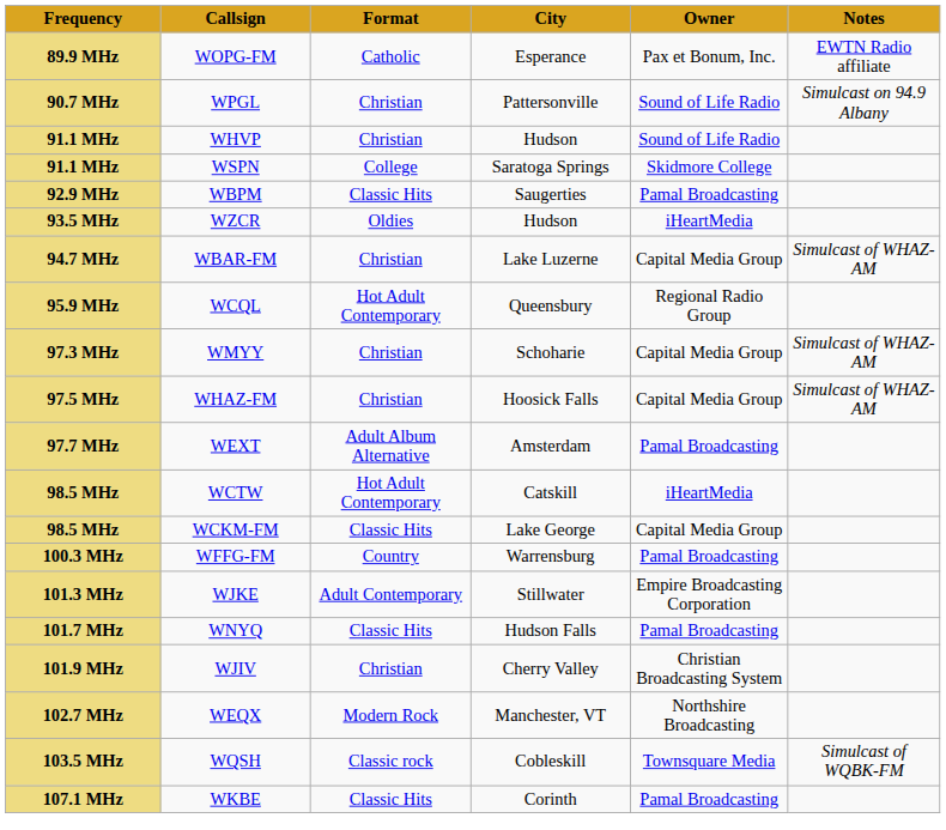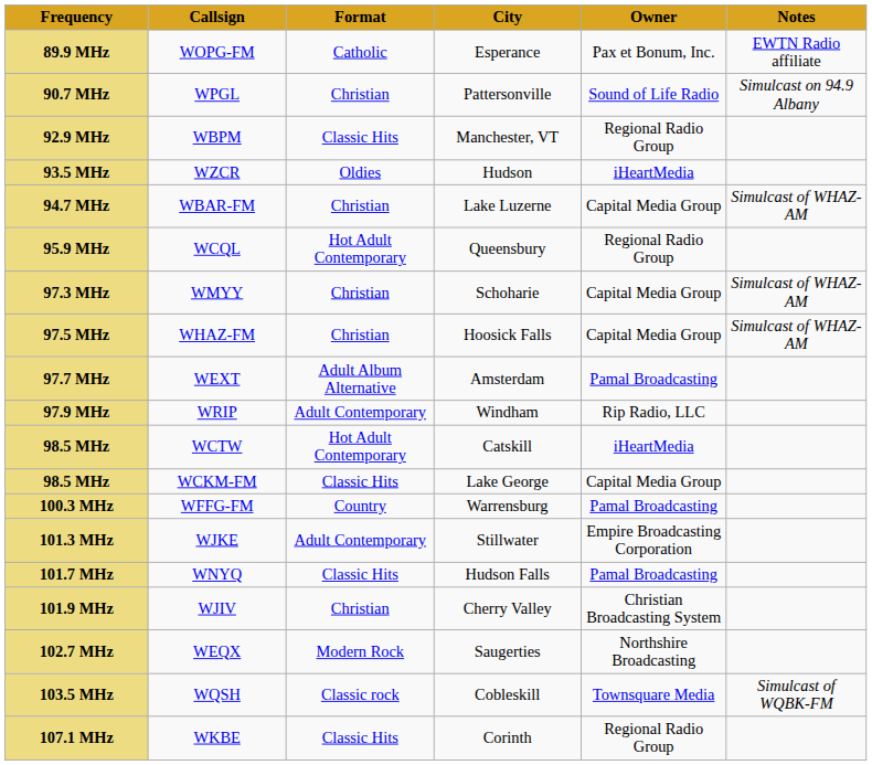 <table class="wikitable" style="text-align:center">
 <tr>
 <th style="width:10em; background-color:Goldenrod;">Frequency</th>
 <th style="width:10em; background-color:Goldenrod;">Callsign</th>
 <th style="width:10em; background-color:Goldenrod;">Format</th>
 <th style="width:10em; background-color:Goldenrod;">City</th>
 <th style="width:10em; background-color:Goldenrod;">Owner</th>
 <th style="width:10em; background-color:Goldenrod;">Notes</th>
 </tr>
 <tr>
 <th style="width:10em; background-color:#EEDC82;">89.9 MHz</th>
 <td><a href='#'>WOPG-FM</a></td>
 <td><a href='#'>Catholic</a></td>
 <td>Esperance</td>
 <td>Pax et Bonum, Inc.</td>
 <td><a href='#'>EWTN Radio</a> affiliate</td>
 </tr>
 <tr>
 <th style="width:10em; background-color:#EEDC82;">90.7 MHz</th>
 <td><a href='#'>WPGL</a></td>
 <td><a href='#'>Christian</a></td>
 <td>Pattersonville</td>
 <td><a href='#'>Sound of Life Radio</a></td>
 <td><em>Simulcast on 94.9 Albany</em></td>
 </tr>
 <tr>
-<th style="width:10em; background-color:#EEDC82;">91.1 MHz</th>
-<td><a href='#'>WHVP</a></td>
-<td><a href='#'>Christian</a></td>
-<td>Hudson</td>
-<td><a href='#'>Sound of Life Radio</a></td>
-<td> </td>
-</tr>
-<tr>
-<th style="width:10em; background-color:#EEDC82;">91.1 MHz</th>
-<td><a href='#'>WSPN</a></td>
-<td><a href='#'>College</a></td>
-<td>Saratoga Springs</td>
-<td><a href='#'>Skidmore College</a></td>
-<td> </td>
-</tr>
-<tr>
 <th style="width:10em; background-color:#EEDC82;">92.9 MHz</th>
 <td><a href='#'>WBPM</a></td>
 <td><a href='#'>Classic Hits</a></td>
-<td>Saugerties</td>
-<td><a href='#'>Pamal Broadcasting</a></td>
+<td>Manchester, VT</td>
+<td>Regional Radio Group</td>
 <td> </td>
 </tr>
 <tr>
 <th style="width:10em; background-color:#EEDC82;">93.5 MHz</th>
 <td><a href='#'>WZCR</a></td>
 <td><a href='#'>Oldies</a></td>
 <td>Hudson</td>
 <td><a href='#'>iHeartMedia</a></td>
 <td> </td>
 </tr>
 <tr>
 <th style="width:10em; background-color:#EEDC82;">94.7 MHz</th>
 <td><a href='#'>WBAR-FM</a></td>
 <td><a href='#'>Christian</a></td>
 <td>Lake Luzerne</td>
 <td>Capital Media Group</td>
 <td><em>Simulcast of WHAZ-AM</em></td>
 </tr>
 <tr>
 <th style="width:10em; background-color:#EEDC82;">95.9 MHz</th>
 <td><a href='#'>WCQL</a></td>
 <td><a href='#'>Hot Adult Contemporary</a></td>
 <td>Queensbury</td>
 <td>Regional Radio Group</td>
 <td> </td>
 </tr>
 <tr>
 <th style="width:10em; background-color:#EEDC82;">97.3 MHz</th>
 <td><a href='#'>WMYY</a></td>
 <td><a href='#'>Christian</a></td>
 <td>Schoharie</td>
 <td>Capital Media Group</td>
 <td><em>Simulcast of WHAZ-AM</em></td>
 </tr>
 <tr>
 <th style="width:10em; background-color:#EEDC82;">97.5 MHz</th>
 <td><a href='#'>WHAZ-FM</a></td>
 <td><a href='#'>Christian</a></td>
 <td>Hoosick Falls</td>
 <td>Capital Media Group</td>
 <td><em>Simulcast of WHAZ-AM</em></td>
 </tr>
 <tr>
 <th style="width:10em; background-color:#EEDC82;">97.7 MHz</th>
 <td><a href='#'>WEXT</a></td>
 <td><a href='#'>Adult Album Alternative</a></td>
 <td>Amsterdam</td>
 <td><a href='#'>Pamal Broadcasting</a></td>
+<td> </td>
+</tr>
+<tr>
+<th style="width:10em; background-color:#EEDC82;">97.9 MHz</th>
+<td><a href='#'>WRIP</a></td>
+<td><a href='#'>Adult Contemporary</a></td>
+<td>Windham</td>
+<td>Rip Radio, LLC</td>
 <td> </td>
 </tr>
 <tr>
 <th style="width:10em; background-color:#EEDC82;">98.5 MHz</th>
 <td><a href='#'>WCTW</a></td>
 <td><a href='#'>Hot Adult Contemporary</a></td>
 <td>Catskill</td>
 <td><a href='#'>iHeartMedia</a></td>
 <td> </td>
 </tr>
 <tr>
 <th style="width:10em; background-color:#EEDC82;">98.5 MHz</th>
 <td><a href='#'>WCKM-FM</a></td>
 <td><a href='#'>Classic Hits</a></td>
 <td>Lake George</td>
 <td>Capital Media Group</td>
 <td> </td>
 </tr>
 <tr>
 <th style="width:10em; background-color:#EEDC82;">100.3 MHz</th>
 <td><a href='#'>WFFG-FM</a></td>
 <td><a href='#'>Country</a></td>
 <td>Warrensburg</td>
 <td><a href='#'>Pamal Broadcasting</a></td>
 <td> </td>
 </tr>
 <tr>
 <th style="width:10em; background-color:#EEDC82;">101.3 MHz</th>
 <td><a href='#'>WJKE</a></td>
 <td><a href='#'>Adult Contemporary</a></td>
 <td>Stillwater</td>
 <td>Empire Broadcasting Corporation</td>
 <td> </td>
 </tr>
 <tr>
 <th style="width:10em; background-color:#EEDC82;">101.7 MHz</th>
 <td><a href='#'>WNYQ</a></td>
 <td><a href='#'>Classic Hits</a></td>
 <td>Hudson Falls</td>
 <td><a href='#'>Pamal Broadcasting</a></td>
 <td> </td>
 </tr>
 <tr>
 <th style="width:10em; background-color:#EEDC82;">101.9 MHz</th>
 <td><a href='#'>WJIV</a></td>
 <td><a href='#'>Christian</a></td>
 <td>Cherry Valley</td>
 <td>Christian Broadcasting System</td>
 <td> </td>
 </tr>
 <tr>
 <th style="width:10em; background-color:#EEDC82;">102.7 MHz</th>
 <td><a href='#'>WEQX</a></td>
 <td><a href='#'>Modern Rock</a></td>
-<td>Manchester, VT</td>
+<td>Saugerties</td>
 <td>Northshire Broadcasting</td>
 <td> </td>
 </tr>
 <tr>
 <th style="width:10em; background-color:#EEDC82;">103.5 MHz</th>
 <td><a href='#'>WQSH</a></td>
 <td><a href='#'>Classic rock</a></td>
 <td>Cobleskill</td>
 <td><a href='#'>Townsquare Media</a></td>
 <td><em>Simulcast of WQBK-FM</em></td>
 </tr>
 <tr>
 <th style="width:10em; background-color:#EEDC82;">107.1 MHz</th>
 <td><a href='#'>WKBE</a></td>
 <td><a href='#'>Classic Hits</a></td>
 <td>Corinth</td>
-<td><a href='#'>Pamal Broadcasting</a></td>
+<td>Regional Radio Group</td>
 <td> </td>
 </tr>
 </table>
